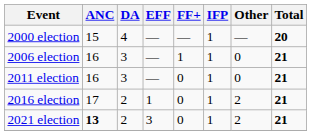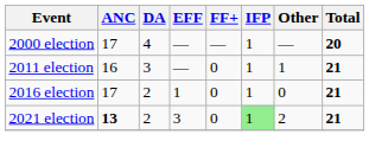 <table class="wikitable">
 <tr>
 <th>Event</th>
 <th><a href='#'>ANC</a></th>
 <th><a href='#'>DA</a></th>
 <th><a href='#'>EFF</a></th>
 <th><a href='#'>FF+</a></th>
 <th><a href='#'>IFP</a></th>
 <th>Other</th>
 <th>Total</th>
 </tr>
 <tr>
 <td><a href='#'>2000 election</a></td>
-<td>15</td>
+<td>17</td>
 <td>4</td>
 <td>—</td>
 <td>—</td>
 <td>1</td>
 <td>—</td>
 <td><strong>20</strong></td>
 </tr>
 <tr>
-<td><a href='#'>2006 election</a></td>
-<td>16</td>
-<td>3</td>
-<td>—</td>
-<td>1</td>
-<td>1</td>
-<td>0</td>
-<td><strong>21</strong></td>
-</tr>
-<tr>
 <td><a href='#'>2011 election</a></td>
 <td>16</td>
 <td>3</td>
 <td>—</td>
 <td>0</td>
 <td>1</td>
-<td>0</td>
+<td>1</td>
 <td><strong>21</strong></td>
 </tr>
 <tr>
 <td><a href='#'>2016 election</a></td>
 <td>17</td>
 <td>2</td>
 <td>1</td>
 <td>0</td>
 <td>1</td>
-<td>2</td>
+<td>0</td>
 <td><strong>21</strong></td>
 </tr>
 <tr>
 <td><a href='#'>2021 election</a></td>
 <td><strong>13</strong></td>
 <td>2</td>
 <td>3</td>
 <td>0</td>
-<td>1</td>
+<td style="background: lightgreen;">1</td>
 <td>2</td>
 <td><strong>21</strong></td>
 </tr>
 <tr>
 </tr>
 </table>
